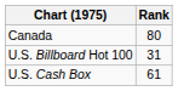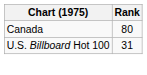 <table class="wikitable sortable">
 <tr>
 <th scope="col">Chart (1975)</th>
 <th scope="col">Rank</th>
 </tr>
 <tr>
 <td>Canada</td>
 <td style="text-align:center;">80</td>
 </tr>
 <tr>
 <td>U.S. <em>Billboard</em> Hot 100</td>
 <td style="text-align:center;">31</td>
 </tr>
-<tr>
-<td>U.S. <em>Cash Box</em></td>
-<td style="text-align:center;">61</td>
-</tr>
 </table>
